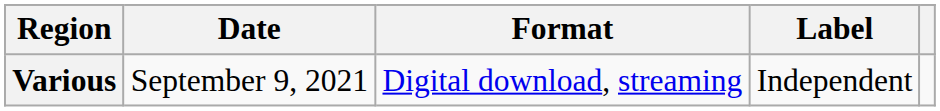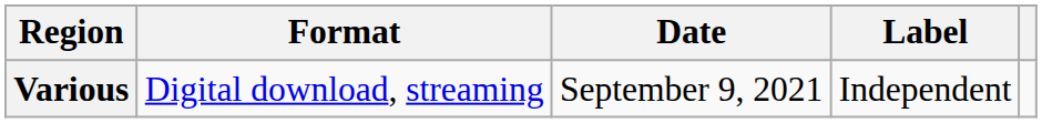 <table class="wikitable plainrowheaders">
 <tr>
 <th>Region</th>
+<th>Format</th>
 <th>Date</th>
-<th>Format</th>
 <th>Label</th>
 <th scope="col"></th>
 </tr>
 <tr>
 <th scope="row">Various</th>
+<td><a href='#'>Digital download</a>, <a href='#'>streaming</a></td>
 <td>September 9, 2021</td>
-<td><a href='#'>Digital download</a>, <a href='#'>streaming</a></td>
 <td>Independent</td>
 <td style="text-align:center;"></td>
 </tr>
 </table>
